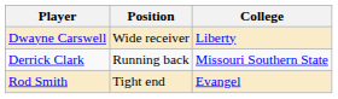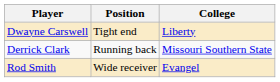 <table class="wikitable">
 <tr>
 <th>Player</th>
 <th>Position</th>
 <th>College</th>
 </tr>
 <tr style="background:#faecc8;">
 <td><a href='#'>Dwayne Carswell</a></td>
-<td>Wide receiver</td>
+<td>Tight end</td>
 <td><a href='#'>Liberty</a></td>
 </tr>
 <tr>
 <td><a href='#'>Derrick Clark</a></td>
 <td>Running back</td>
 <td><a href='#'>Missouri Southern State</a></td>
 </tr>
 <tr style="background:#faecc8;">
 <td><a href='#'>Rod Smith</a></td>
-<td>Tight end</td>
+<td>Wide receiver</td>
 <td><a href='#'>Evangel</a></td>
 </tr>
 </table>
